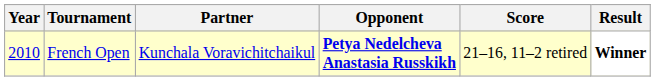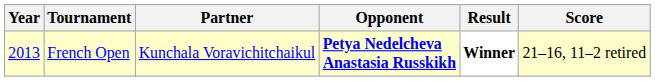 <table class="sortable wikitable" style="font-size: 90%;">
 <tr>
 <th>Year</th>
 <th>Tournament</th>
 <th>Partner</th>
 <th>Opponent</th>
+<th>Result</th>
 <th>Score</th>
-<th>Result</th>
 </tr>
 <tr style="background:#FFFFCC">
-<td align="center"><a href='#'>2010</a></td>
+<td align="center"><a href='#'>2013</a></td>
 <td align="left"><a href='#'>French Open</a></td>
 <td align="left"> <a href='#'>Kunchala Voravichitchaikul</a></td>
 <td align="left"><strong> <a href='#'>Petya Nedelcheva</a> <br>  <a href='#'>Anastasia Russkikh</a></strong></td>
+<td style="text-align:left; background:white"> <strong>Winner</strong></td>
 <td align="left">21–16, 11–2 retired</td>
-<td style="text-align:left; background:white"> <strong>Winner</strong></td>
 </tr>
 </table>
